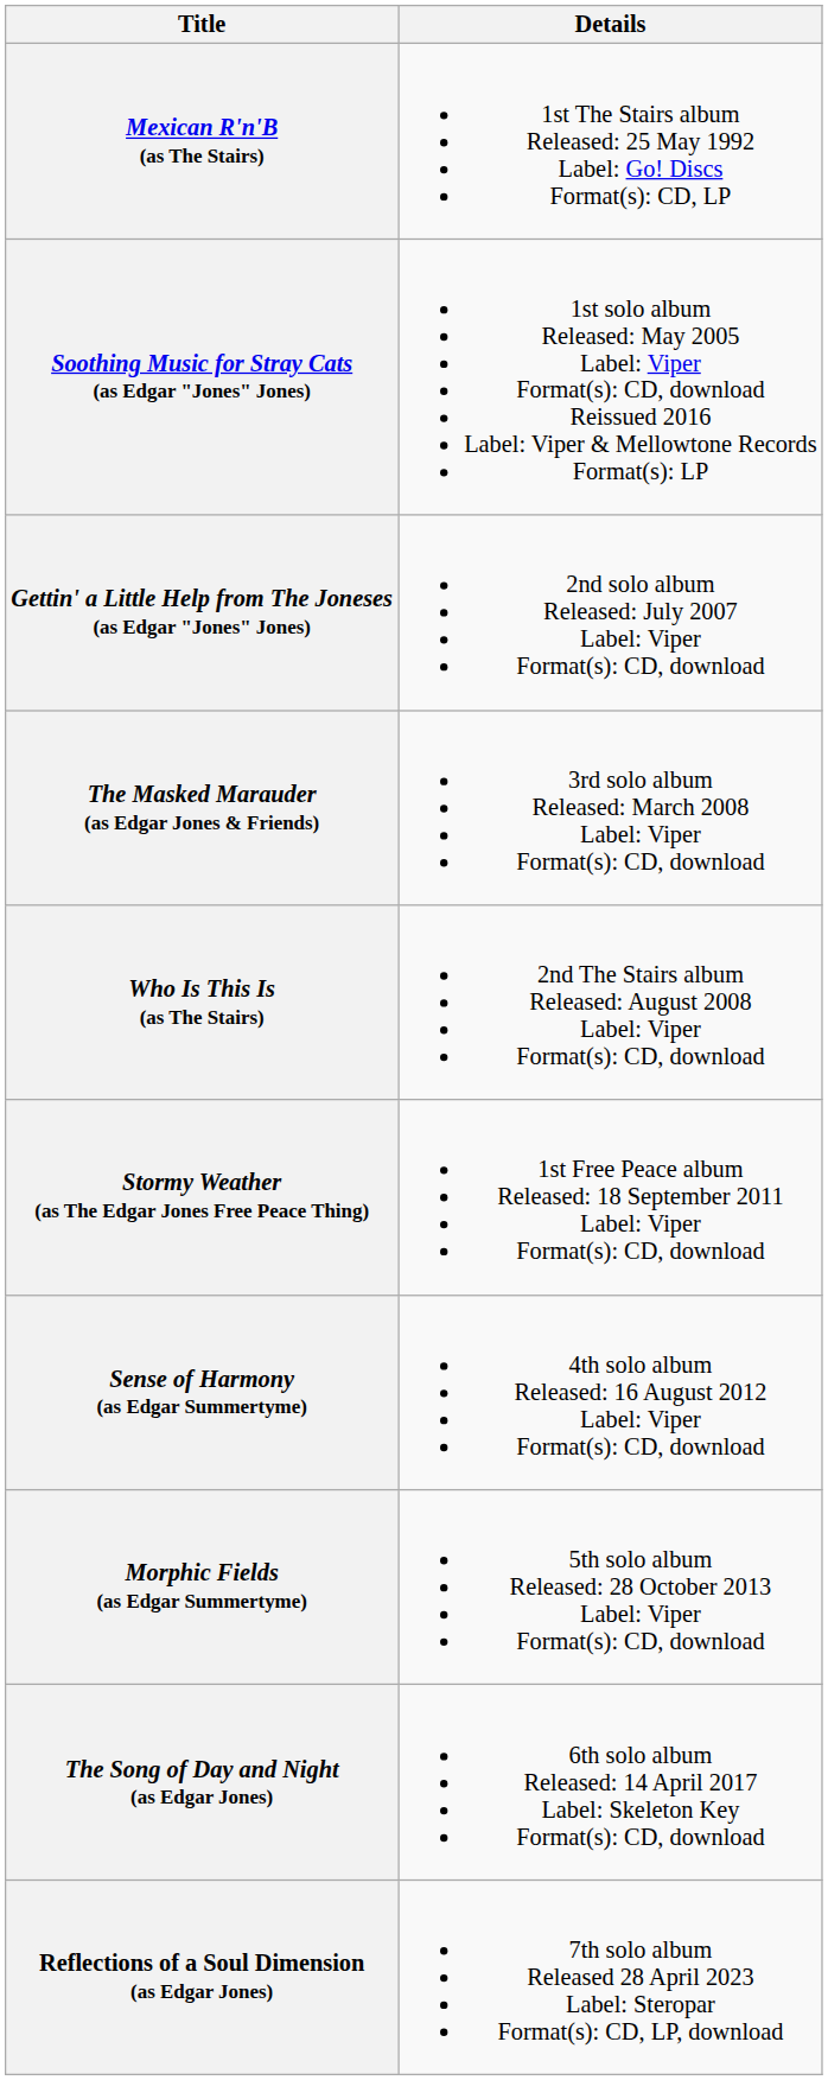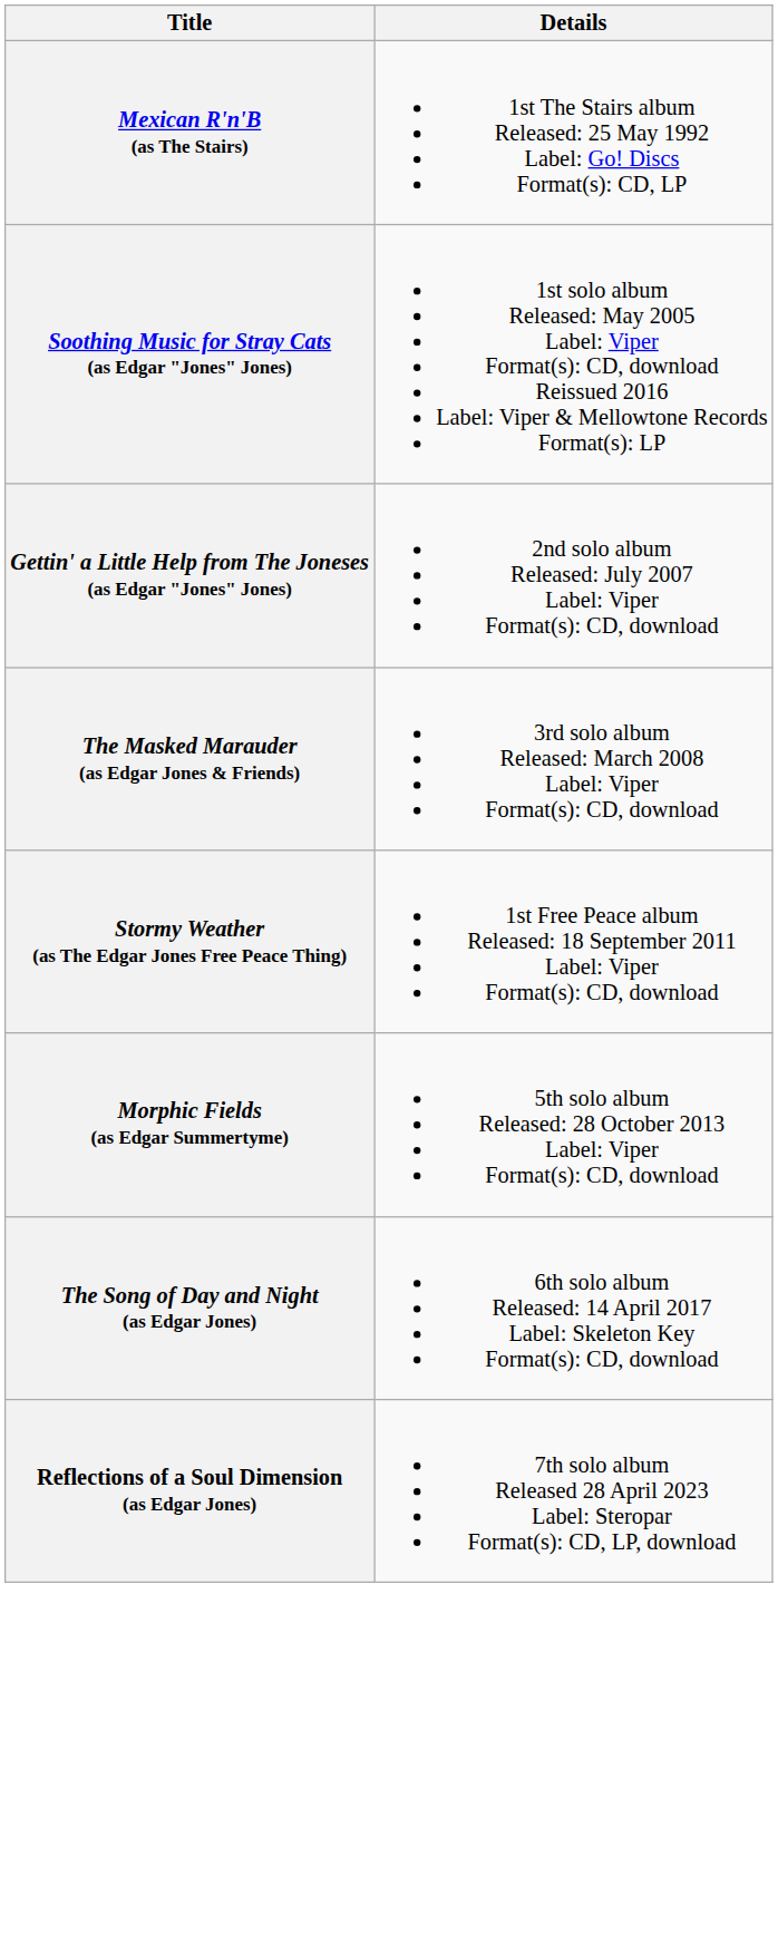 <table class="wikitable plainrowheaders" style="text-align:center;">
 <tr>
 <th scope="col">Title</th>
 <th scope="col">Details</th>
 </tr>
 <tr>
 <th scope="row"><strong><em><a href='#'>Mexican R'n'B</a></em></strong> <br><small>(as The Stairs)</small></th>
 <td><br><ul><li>1st The Stairs album</li><li>Released: 25 May 1992</li><li>Label: <a href='#'>Go! Discs</a></li><li>Format(s): CD, LP</li></ul></td>
 </tr>
 <tr>
 <th scope="row"><strong><em><a href='#'>Soothing Music for Stray Cats</a></em></strong> <br><small>(as Edgar "Jones" Jones)</small></th>
 <td><br><ul><li>1st solo album</li><li>Released: May 2005</li><li>Label: <a href='#'>Viper</a></li><li>Format(s): CD, download</li><li>Reissued 2016</li><li>Label: Viper & Mellowtone Records</li><li>Format(s): LP</li></ul></td>
 </tr>
 <tr>
 <th scope="row"><strong><em>Gettin' a Little Help from The Joneses</em></strong> <br><small>(as Edgar "Jones" Jones)</small></th>
 <td><br><ul><li>2nd solo album</li><li>Released: July 2007</li><li>Label: Viper</li><li>Format(s): CD, download</li></ul></td>
 </tr>
 <tr>
 <th scope="row"><strong><em>The Masked Marauder</em></strong> <br><small>(as Edgar Jones & Friends)</small></th>
 <td><br><ul><li>3rd solo album</li><li>Released: March 2008</li><li>Label: Viper</li><li>Format(s): CD, download</li></ul></td>
 </tr>
 <tr>
-<th scope="row"><strong><em>Who Is This Is</em></strong> <br><small>(as The Stairs)</small></th>
-<td><br><ul><li>2nd The Stairs album</li><li>Released: August 2008</li><li>Label: Viper</li><li>Format(s): CD, download</li></ul></td>
-</tr>
-<tr>
 <th scope="row"><strong><em>Stormy Weather</em></strong> <br><small>(as The Edgar Jones Free Peace Thing)</small></th>
 <td><br><ul><li>1st Free Peace album</li><li>Released: 18 September 2011</li><li>Label: Viper</li><li>Format(s): CD, download</li></ul></td>
-</tr>
-<tr>
-<th scope="row"><strong><em>Sense of Harmony</em></strong> <br><small>(as Edgar Summertyme)</small></th>
-<td><br><ul><li>4th solo album</li><li>Released: 16 August 2012</li><li>Label: Viper</li><li>Format(s): CD, download</li></ul></td>
 </tr>
 <tr>
 <th scope="row"><strong><em>Morphic Fields</em></strong> <br><small>(as Edgar Summertyme)</small></th>
 <td><br><ul><li>5th solo album</li><li>Released: 28 October 2013</li><li>Label: Viper</li><li>Format(s): CD, download</li></ul></td>
 </tr>
 <tr>
 <th scope="row"><strong><em>The Song of Day and Night</em></strong> <br><small>(as Edgar Jones)</small></th>
 <td><br><ul><li>6th solo album</li><li>Released: 14 April 2017</li><li>Label: Skeleton Key</li><li>Format(s): CD, download</li></ul></td>
 </tr>
 <tr>
 <th>Reflections of a Soul Dimension<br><small>(as Edgar Jones)</small></th>
 <td><br><ul><li>7th solo album</li><li>Released 28 April 2023</li><li>Label: Steropar</li><li>Format(s): CD, LP, download</li></ul></td>
 </tr>
 </table>
